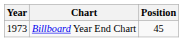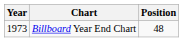 <table class="wikitable">
 <tr>
 <th>Year</th>
 <th>Chart</th>
 <th>Position</th>
 </tr>
 <tr>
 <td>1973</td>
 <td><a href='#'><em>Billboard</em></a> Year End Chart</td>
-<td align="center">45</td>
+<td align="center">48</td>
 </tr>
 </table>
